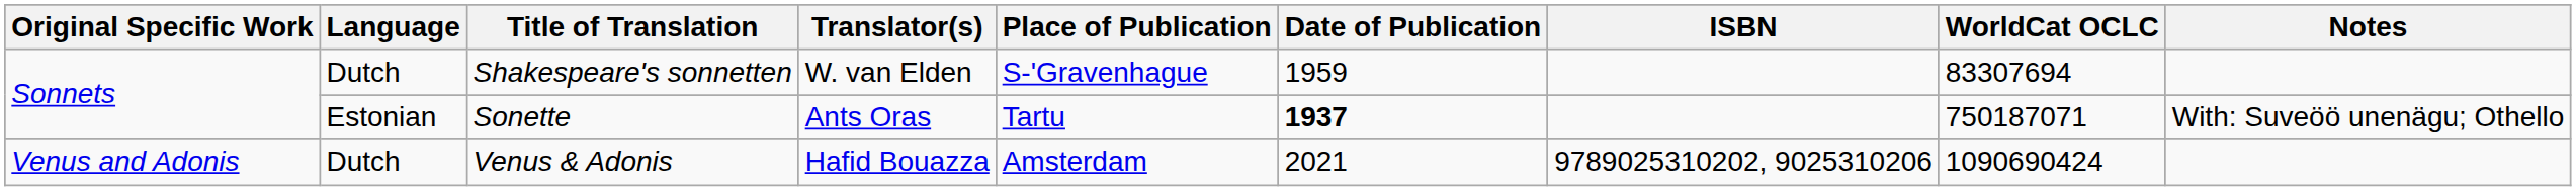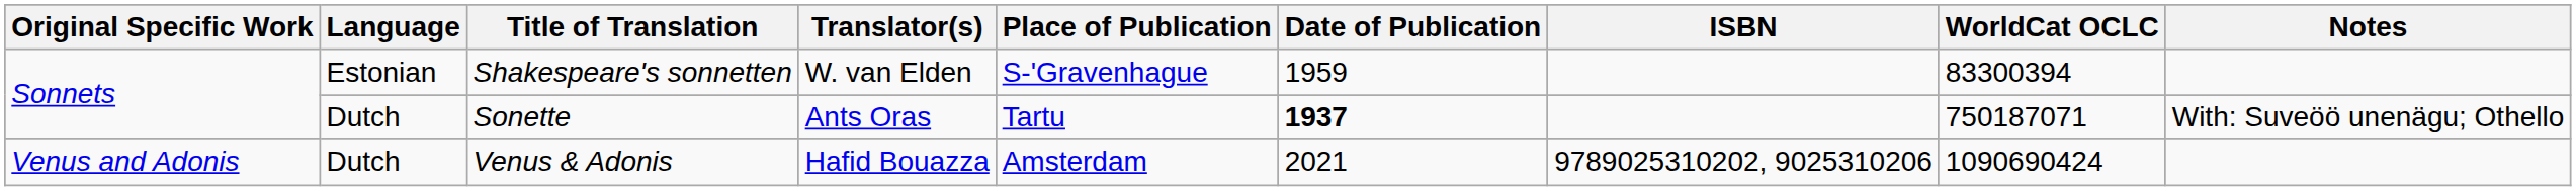 <table class="wikitable sortable">
 <tr>
 <th>Original Specific Work</th>
 <th>Language</th>
 <th>Title of Translation</th>
 <th>Translator(s)</th>
 <th>Place of Publication</th>
 <th>Date of Publication</th>
 <th>ISBN</th>
 <th>WorldCat OCLC</th>
 <th class="unsortable">Notes</th>
 </tr>
 <tr>
 <td rowspan="2"><em><a href='#'>Sonnets</a></em></td>
-<td>Dutch</td>
+<td>Estonian</td>
 <td><em>Shakespeare's sonnetten</em></td>
 <td>W. van Elden</td>
 <td><a href='#'>S-'Gravenhague</a></td>
 <td>1959</td>
 <td></td>
-<td>83307694</td>
+<td>83300394</td>
 <td></td>
 </tr>
 <tr>
-<td>Estonian</td>
+<td>Dutch</td>
 <td><em>Sonette</em></td>
 <td><a href='#'>Ants Oras</a></td>
 <td><a href='#'>Tartu</a></td>
 <td><strong>1937</strong></td>
 <td></td>
 <td>750187071</td>
 <td> With: Suveöö unenägu; Othello</td>
 </tr>
 <tr>
 <td><em><a href='#'>Venus and Adonis</a></em></td>
 <td>Dutch</td>
 <td><em>Venus & Adonis</em></td>
 <td><a href='#'>Hafid Bouazza</a></td>
 <td><a href='#'>Amsterdam</a></td>
 <td>2021</td>
 <td>9789025310202, 9025310206</td>
 <td>1090690424</td>
 <td></td>
 </tr>
 </table>
